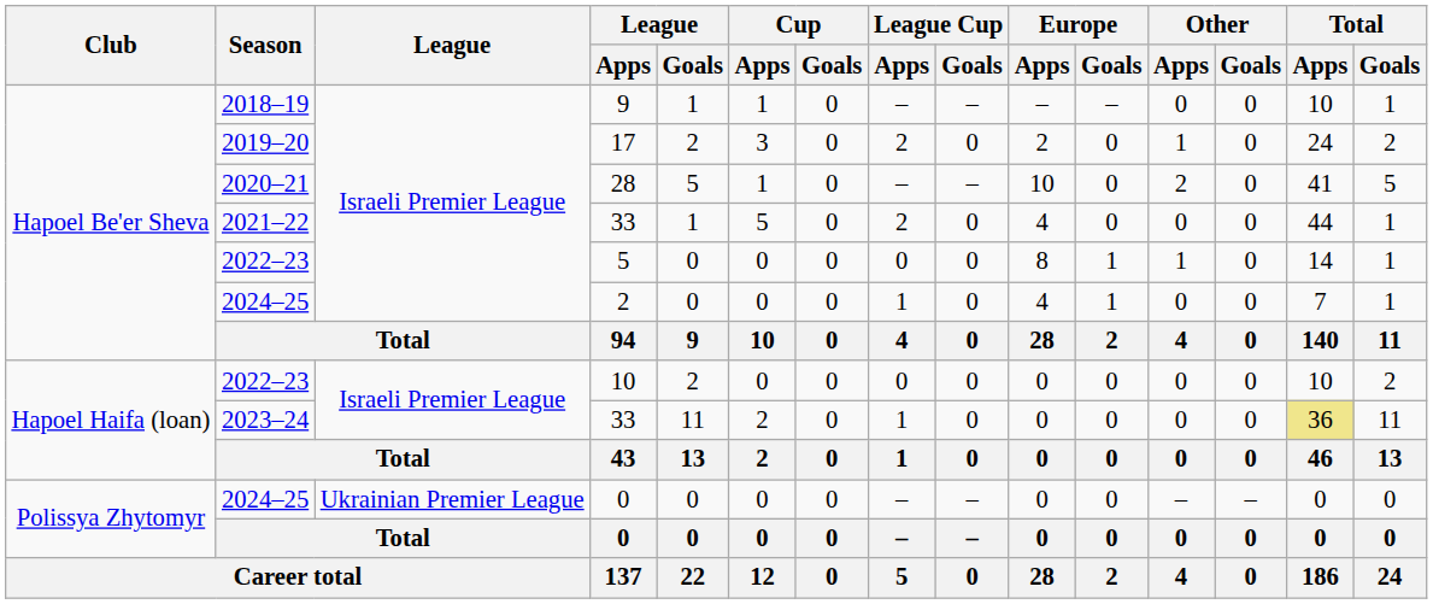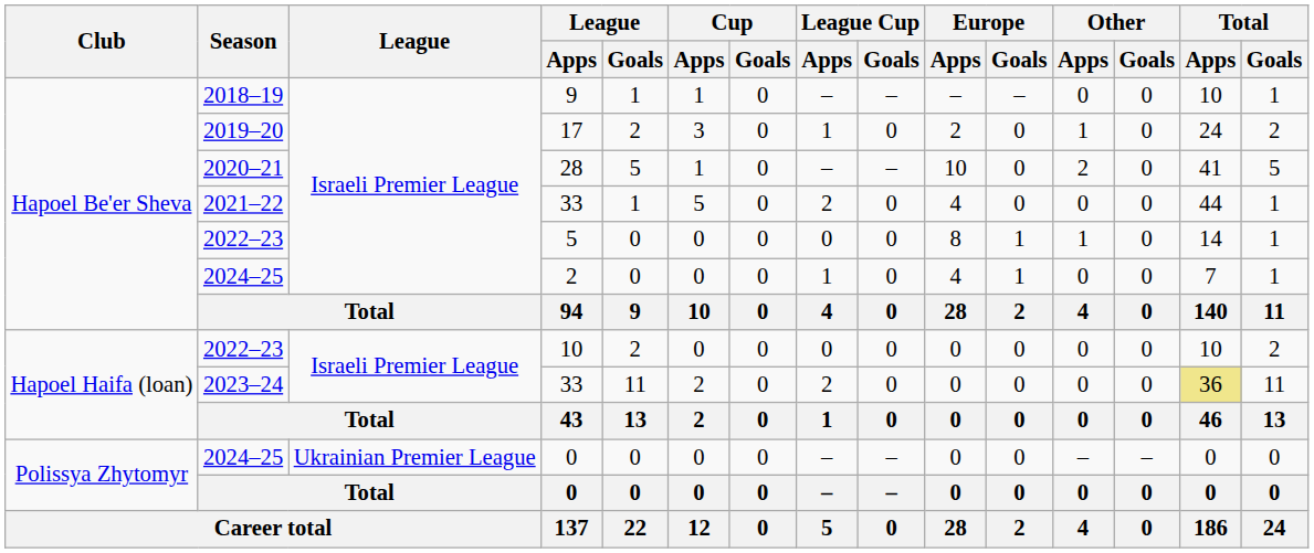 <table class="wikitable" style="text-align: center;">
 <tr>
 <th rowspan="2">Club</th>
 <th rowspan="2">Season</th>
 <th rowspan="2">League</th>
 <th colspan="2">League</th>
 <th colspan="2">Cup</th>
 <th colspan="2">League Cup</th>
 <th colspan="2">Europe</th>
 <th colspan="2">Other</th>
 <th colspan="2">Total</th>
 </tr>
 <tr>
 <th>Apps</th>
 <th>Goals</th>
 <th>Apps</th>
 <th>Goals</th>
 <th>Apps</th>
 <th>Goals</th>
 <th>Apps</th>
 <th>Goals</th>
 <th>Apps</th>
 <th>Goals</th>
 <th>Apps</th>
 <th>Goals</th>
 </tr>
 <tr>
 <td rowspan="7"><a href='#'>Hapoel Be'er Sheva</a></td>
 <td><a href='#'>2018–19</a></td>
 <td rowspan="6"><a href='#'>Israeli Premier League</a></td>
 <td>9</td>
 <td>1</td>
 <td>1</td>
 <td>0</td>
 <td>–</td>
 <td>–</td>
 <td>–</td>
 <td>–</td>
 <td>0</td>
 <td>0</td>
 <td>10</td>
 <td>1</td>
 </tr>
 <tr>
 <td><a href='#'>2019–20</a></td>
 <td>17</td>
 <td>2</td>
 <td>3</td>
 <td>0</td>
-<td>2</td>
+<td>1</td>
 <td>0</td>
 <td>2</td>
 <td>0</td>
 <td>1</td>
 <td>0</td>
 <td>24</td>
 <td>2</td>
 </tr>
 <tr>
 <td><a href='#'>2020–21</a></td>
 <td>28</td>
 <td>5</td>
 <td>1</td>
 <td>0</td>
 <td>–</td>
 <td>–</td>
 <td>10</td>
 <td>0</td>
 <td>2</td>
 <td>0</td>
 <td>41</td>
 <td>5</td>
 </tr>
 <tr>
 <td><a href='#'>2021–22</a></td>
 <td>33</td>
 <td>1</td>
 <td>5</td>
 <td>0</td>
 <td>2</td>
 <td>0</td>
 <td>4</td>
 <td>0</td>
 <td>0</td>
 <td>0</td>
 <td>44</td>
 <td>1</td>
 </tr>
 <tr>
 <td><a href='#'>2022–23</a></td>
 <td>5</td>
 <td>0</td>
 <td>0</td>
 <td>0</td>
 <td>0</td>
 <td>0</td>
 <td>8</td>
 <td>1</td>
 <td>1</td>
 <td>0</td>
 <td>14</td>
 <td>1</td>
 </tr>
 <tr>
 <td><a href='#'>2024–25</a></td>
 <td>2</td>
 <td>0</td>
 <td>0</td>
 <td>0</td>
 <td>1</td>
 <td>0</td>
 <td>4</td>
 <td>1</td>
 <td>0</td>
 <td>0</td>
 <td>7</td>
 <td>1</td>
 </tr>
 <tr>
 <th colspan="2">Total</th>
 <th>94</th>
 <th>9</th>
 <th>10</th>
 <th>0</th>
 <th>4</th>
 <th>0</th>
 <th>28</th>
 <th>2</th>
 <th>4</th>
 <th>0</th>
 <th>140</th>
 <th>11</th>
 </tr>
 <tr>
 <td rowspan="3"><a href='#'>Hapoel Haifa</a> (loan)</td>
 <td><a href='#'>2022–23</a></td>
 <td rowspan="2"><a href='#'>Israeli Premier League</a></td>
 <td>10</td>
 <td>2</td>
 <td>0</td>
 <td>0</td>
 <td>0</td>
 <td>0</td>
 <td>0</td>
 <td>0</td>
 <td>0</td>
 <td>0</td>
 <td>10</td>
 <td>2</td>
 </tr>
 <tr>
 <td><a href='#'>2023–24</a></td>
 <td>33</td>
 <td>11</td>
 <td>2</td>
 <td>0</td>
-<td>1</td>
+<td>2</td>
 <td>0</td>
 <td>0</td>
 <td>0</td>
 <td>0</td>
 <td>0</td>
 <td style="background: khaki;">36</td>
 <td>11</td>
 </tr>
 <tr>
 <th colspan="2">Total</th>
 <th>43</th>
 <th>13</th>
 <th>2</th>
 <th>0</th>
 <th>1</th>
 <th>0</th>
 <th>0</th>
 <th>0</th>
 <th>0</th>
 <th>0</th>
 <th>46</th>
 <th>13</th>
 </tr>
 <tr>
 <td rowspan="2"><a href='#'>Polissya Zhytomyr</a></td>
 <td><a href='#'>2024–25</a></td>
 <td rowspan="1"><a href='#'>Ukrainian Premier League</a></td>
 <td>0</td>
 <td>0</td>
 <td>0</td>
 <td>0</td>
 <td>–</td>
 <td>–</td>
 <td>0</td>
 <td>0</td>
 <td>–</td>
 <td>–</td>
 <td>0</td>
 <td>0</td>
 </tr>
 <tr>
 <th colspan="2">Total</th>
 <th>0</th>
 <th>0</th>
 <th>0</th>
 <th>0</th>
 <th>–</th>
 <th>–</th>
 <th>0</th>
 <th>0</th>
 <th>0</th>
 <th>0</th>
 <th>0</th>
 <th>0</th>
 </tr>
 <tr>
 <th colspan="3">Career total</th>
 <th>137</th>
 <th>22</th>
 <th>12</th>
 <th>0</th>
 <th>5</th>
 <th>0</th>
 <th>28</th>
 <th>2</th>
 <th>4</th>
 <th>0</th>
 <th>186</th>
 <th>24</th>
 </tr>
 </table>
